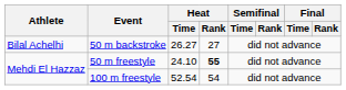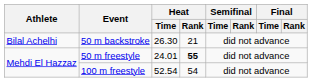 <table class=wikitable style="font-size:90%">
 <tr>
 <th rowspan="2">Athlete</th>
 <th rowspan="2">Event</th>
 <th colspan="2">Heat</th>
 <th colspan="2">Semifinal</th>
 <th colspan="2">Final</th>
 </tr>
 <tr style="font-size:95%">
 <th>Time</th>
 <th>Rank</th>
 <th>Time</th>
 <th>Rank</th>
 <th>Time</th>
 <th>Rank</th>
 </tr>
 <tr align=center>
 <td align=left><a href='#'>Bilal Achelhi</a></td>
 <td align=left><a href='#'>50 m backstroke</a></td>
-<td>26.27</td>
-<td>27</td>
+<td>26.30</td>
+<td>21</td>
 <td colspan=4>did not advance</td>
 </tr>
 <tr align=center>
 <td align=left rowspan=2><a href='#'>Mehdi El Hazzaz</a></td>
 <td align=left><a href='#'>50 m freestyle</a></td>
-<td>24.10</td>
+<td>24.01</td>
 <td><strong>55</strong></td>
 <td colspan=4>did not advance</td>
 </tr>
 <tr align=center>
 <td align=left><a href='#'>100 m freestyle</a></td>
 <td>52.54</td>
 <td>54</td>
 <td colspan=4>did not advance</td>
 </tr>
 </table>
